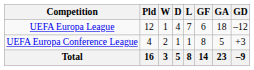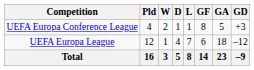 <table class="wikitable" style="text-align: center;">
 <tr>
 <th>Competition</th>
 <th>Pld</th>
 <th>W</th>
 <th>D</th>
 <th>L</th>
 <th>GF</th>
 <th>GA</th>
 <th>GD</th>
 </tr>
 <tr>
+<td><a href='#'>UEFA Europa Conference League</a></td>
+<td>4</td>
+<td>2</td>
+<td>1</td>
+<td>1</td>
+<td>8</td>
+<td>5</td>
+<td>+3</td>
+</tr>
+<tr>
 <td><a href='#'>UEFA Europa League</a></td>
 <td>12</td>
 <td>1</td>
 <td>4</td>
 <td>7</td>
 <td>6</td>
 <td>18</td>
 <td>–12</td>
-</tr>
-<tr>
-<td><a href='#'>UEFA Europa Conference League</a></td>
-<td>4</td>
-<td>2</td>
-<td>1</td>
-<td>1</td>
-<td>8</td>
-<td>5</td>
-<td>+3</td>
 </tr>
 <tr>
 <th colspan=1 align-"center"><strong>Total</strong></th>
 <th>16</th>
 <th>3</th>
 <th>5</th>
 <th>8</th>
 <th>14</th>
 <th>23</th>
 <th>–9</th>
 </tr>
 </table>
